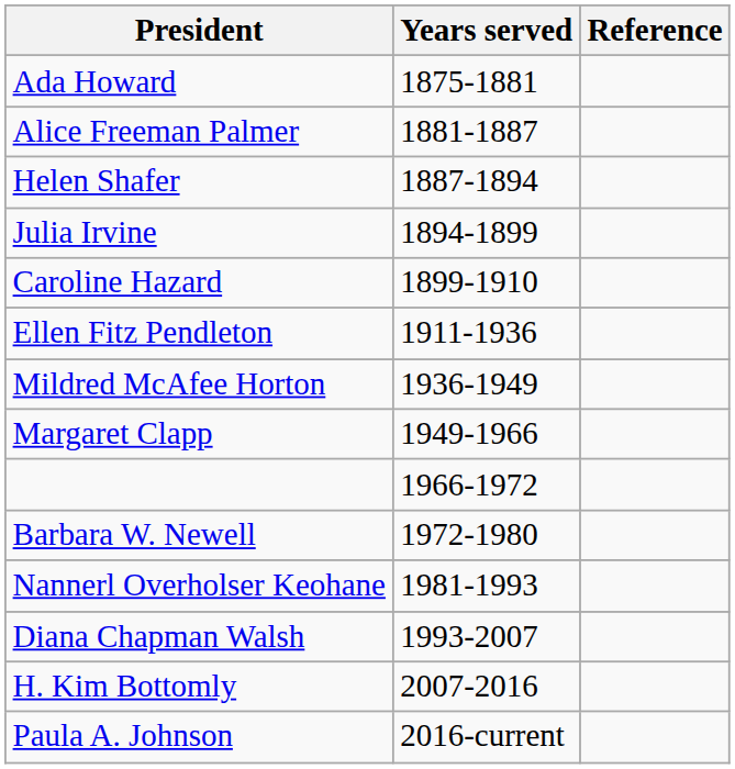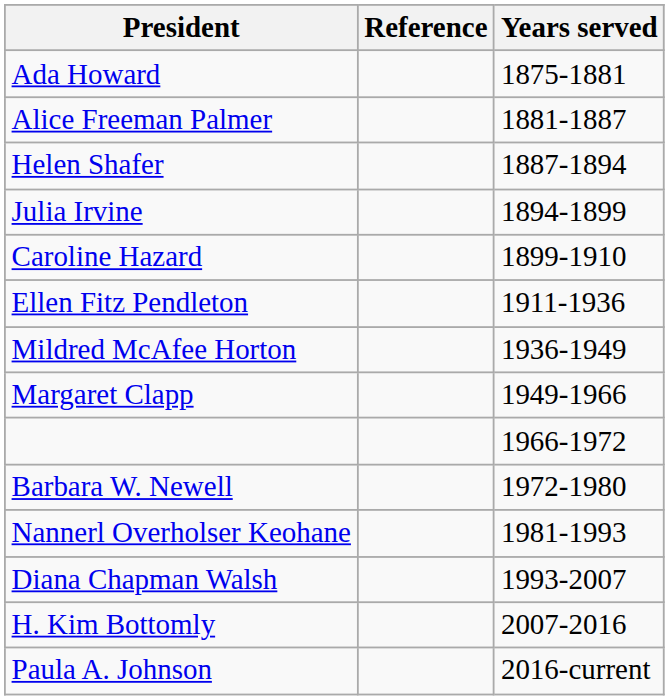 <table class="wikitable">
 <tr>
 <th>President</th>
+<th>Reference</th>
 <th>Years served</th>
-<th>Reference</th>
 </tr>
 <tr>
 <td><a href='#'>Ada Howard</a></td>
+<td></td>
 <td>1875-1881</td>
-<td></td>
 </tr>
 <tr>
 <td><a href='#'>Alice Freeman Palmer</a></td>
+<td></td>
 <td>1881-1887</td>
-<td></td>
 </tr>
 <tr>
 <td><a href='#'>Helen Shafer</a></td>
+<td></td>
 <td>1887-1894</td>
-<td></td>
 </tr>
 <tr>
 <td><a href='#'>Julia Irvine</a></td>
+<td></td>
 <td>1894-1899</td>
-<td></td>
 </tr>
 <tr>
 <td><a href='#'>Caroline Hazard</a></td>
+<td></td>
 <td>1899-1910</td>
-<td></td>
 </tr>
 <tr>
 <td><a href='#'>Ellen Fitz Pendleton</a></td>
+<td></td>
 <td>1911-1936</td>
-<td></td>
 </tr>
 <tr>
 <td><a href='#'>Mildred McAfee Horton</a></td>
+<td></td>
 <td>1936-1949</td>
-<td></td>
 </tr>
 <tr>
 <td><a href='#'>Margaret Clapp</a></td>
+<td></td>
 <td>1949-1966</td>
-<td></td>
 </tr>
 <tr>
 <td></td>
+<td></td>
 <td>1966-1972</td>
-<td></td>
 </tr>
 <tr>
 <td><a href='#'>Barbara W. Newell</a></td>
+<td></td>
 <td>1972-1980</td>
-<td></td>
 </tr>
 <tr>
 <td><a href='#'>Nannerl Overholser Keohane</a></td>
+<td></td>
 <td>1981-1993</td>
-<td></td>
 </tr>
 <tr>
 <td><a href='#'>Diana Chapman Walsh</a></td>
+<td></td>
 <td>1993-2007</td>
-<td></td>
 </tr>
 <tr>
 <td><a href='#'>H. Kim Bottomly</a></td>
+<td></td>
 <td>2007-2016</td>
-<td></td>
 </tr>
 <tr>
 <td><a href='#'>Paula A. Johnson</a></td>
+<td></td>
 <td>2016-current</td>
-<td></td>
 </tr>
 </table>
